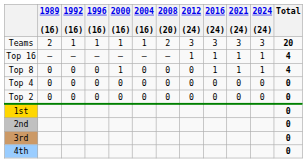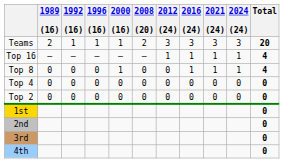 <table class="wikitable" style="text-align: center">
 <tr valign=top>
 <th></th>
 <th><a href='#'>1989</a><br><br>(16)</th>
 <th><a href='#'>1992</a><br><br>(16)</th>
 <th><a href='#'>1996</a><br><br>(16)</th>
 <th><a href='#'>2000</a><br><br>(16)</th>
-<th><a href='#'>2004</a><br><br>(16)</th>
 <th><a href='#'>2008</a><br><br>(20)</th>
 <th><a href='#'>2012</a><br><br>(24)</th>
 <th><a href='#'>2016</a><br><br>(24)</th>
 <th><a href='#'>2021</a><br><br>(24)</th>
 <th><a href='#'>2024</a><br><br>(24)</th>
 <th>Total</th>
 </tr>
 <tr>
 <td>Teams</td>
 <td>2</td>
 <td>1</td>
 <td>1</td>
 <td>1</td>
-<td>1</td>
 <td>2</td>
 <td>3</td>
 <td>3</td>
 <td>3</td>
 <td>3</td>
 <td><strong>20</strong></td>
 </tr>
 <tr>
 <td>Top 16</td>
-<td>—</td>
 <td>—</td>
 <td>—</td>
 <td>—</td>
 <td>—</td>
 <td>—</td>
 <td>1</td>
 <td>1</td>
 <td>1</td>
 <td>1</td>
 <td><strong>4</strong></td>
 </tr>
 <tr>
 <td>Top 8</td>
 <td>0</td>
 <td>0</td>
 <td>0</td>
 <td>1</td>
 <td>0</td>
 <td>0</td>
-<td>0</td>
 <td>1</td>
 <td>1</td>
 <td>1</td>
 <td><strong>4</strong></td>
 </tr>
 <tr>
 <td>Top 4</td>
-<td>0</td>
 <td>0</td>
 <td>0</td>
 <td>0</td>
 <td>0</td>
 <td>0</td>
 <td>0</td>
 <td>0</td>
 <td>0</td>
 <td>0</td>
 <td><strong>0</strong></td>
 </tr>
 <tr>
 <td>Top 2</td>
 <td>0</td>
 <td>0</td>
 <td>0</td>
 <td>0</td>
 <td>0</td>
 <td>0</td>
 <td>0</td>
 <td>0</td>
 <td>0</td>
-<td>0</td>
 <td><strong>0</strong></td>
 </tr>
 <tr style="border-top:3px solid green;">
 <td bgcolor=gold>1st</td>
-<td></td>
 <td></td>
 <td></td>
 <td></td>
 <td></td>
 <td></td>
 <td></td>
 <td></td>
 <td></td>
 <td></td>
 <td><strong>0</strong></td>
 </tr>
 <tr>
 <td bgcolor=silver>2nd</td>
 <td></td>
 <td></td>
 <td></td>
 <td></td>
 <td></td>
 <td></td>
 <td></td>
 <td></td>
 <td></td>
-<td></td>
 <td><strong>0</strong></td>
 </tr>
 <tr>
 <td bgcolor=#cc9966>3rd</td>
-<td></td>
 <td></td>
 <td></td>
 <td></td>
 <td></td>
 <td></td>
 <td></td>
 <td></td>
 <td></td>
 <td></td>
 <td><strong>0</strong></td>
 </tr>
 <tr>
 <td bgcolor=#9acdff>4th</td>
 <td></td>
 <td></td>
 <td></td>
 <td></td>
 <td></td>
 <td></td>
 <td></td>
 <td></td>
 <td></td>
-<td></td>
 <td><strong>0</strong></td>
 </tr>
 </table>
